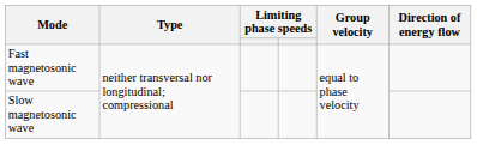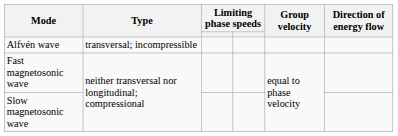 <table class="wikitable">
 <tr>
 <th rowspan=2>Mode</th>
 <th rowspan=2>Type</th>
 <th colspan=2>Limiting phase speeds</th>
 <th rowspan=2>Group velocity</th>
 <th rowspan=2>Direction of energy flow</th>
 </tr>
 <tr>
 <th></th>
 <th></th>
+</tr>
+<tr>
+<td>Alfvén wave</td>
+<td>transversal; incompressible</td>
+<td></td>
+<td></td>
+<td></td>
+<td></td>
 </tr>
 <tr>
 <td>Fast magnetosonic wave</td>
 <td rowspan=2>neither transversal nor longitudinal; compressional</td>
 <td></td>
 <td></td>
 <td rowspan=2>equal to phase velocity</td>
 <td></td>
 </tr>
 <tr>
 <td>Slow magnetosonic wave</td>
 <td></td>
 <td></td>
 <td></td>
 </tr>
 </table>
